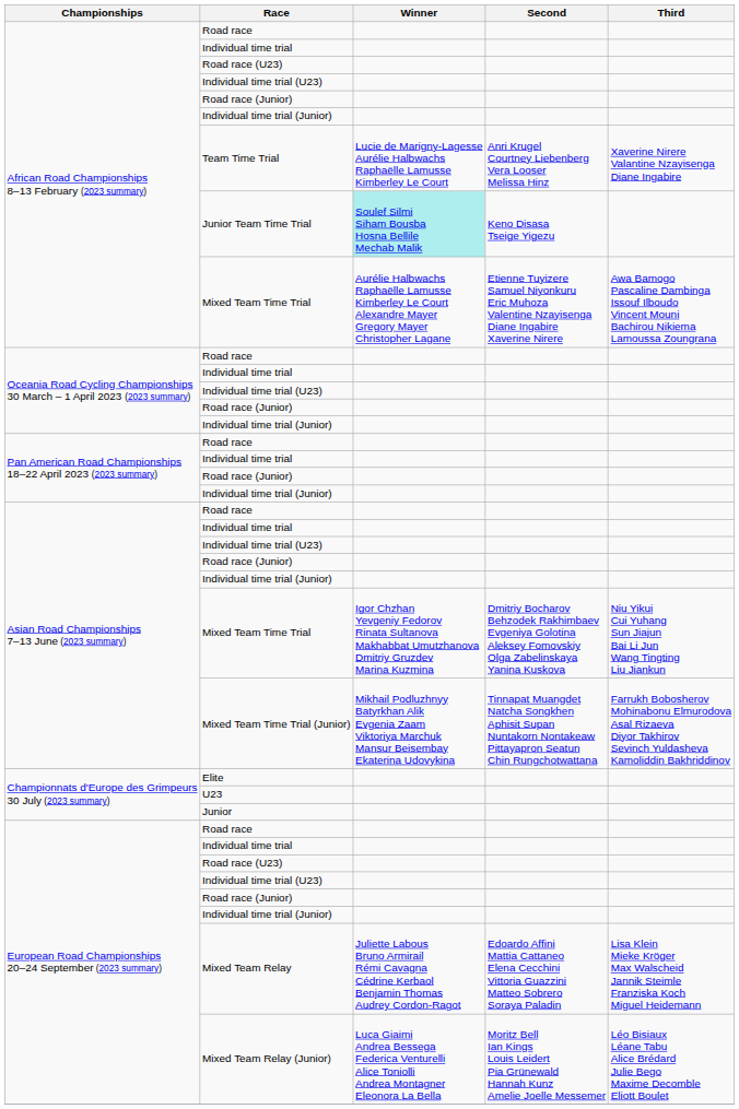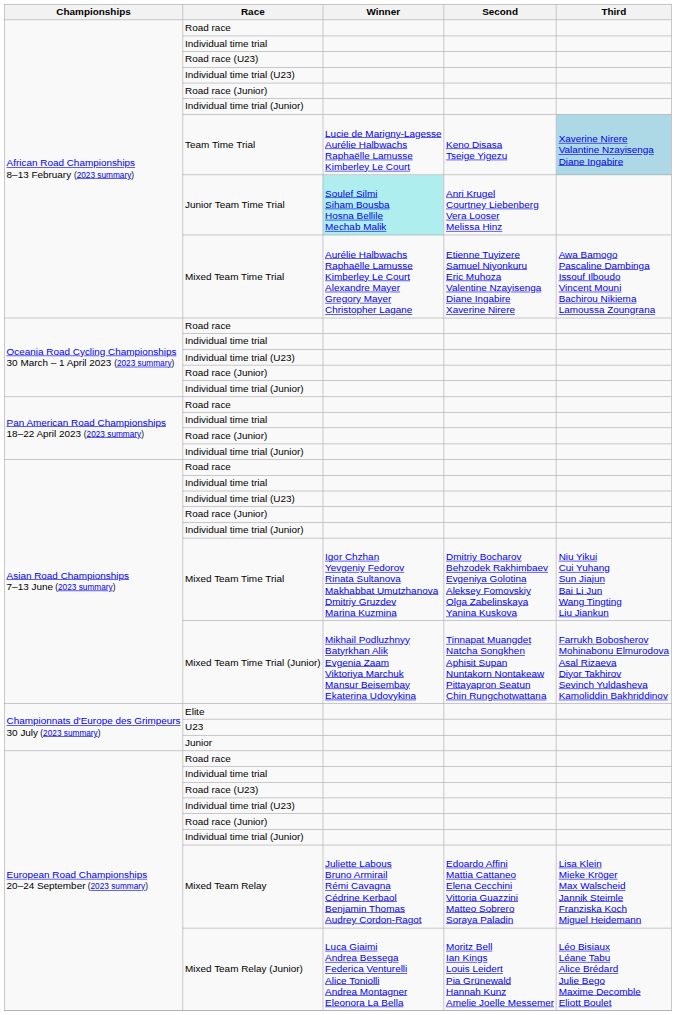 <table class="wikitable sortable">
 <tr>
 <th>Championships</th>
 <th>Race</th>
 <th>Winner</th>
 <th>Second</th>
 <th>Third</th>
 </tr>
 <tr>
 <td rowspan=9><a href='#'>African Road Championships</a><br> 8–13 February <small>(<a href='#'>2023 summary</a>)</small></td>
 <td>Road race</td>
 <td></td>
 <td></td>
 <td></td>
 </tr>
 <tr>
 <td>Individual time trial </td>
 <td></td>
 <td></td>
 <td></td>
 </tr>
 <tr>
 <td>Road race (U23)</td>
 <td></td>
 <td></td>
 <td></td>
 </tr>
 <tr>
 <td>Individual time trial (U23) </td>
 <td></td>
 <td></td>
 <td></td>
 </tr>
 <tr>
 <td>Road race (Junior)</td>
 <td></td>
 <td></td>
 <td></td>
 </tr>
 <tr>
 <td>Individual time trial (Junior) </td>
 <td></td>
 <td></td>
 <td></td>
 </tr>
 <tr>
 <td>Team Time Trial</td>
 <td><br><a href='#'>Lucie de Marigny-Lagesse</a><br><a href='#'>Aurélie Halbwachs</a><br><a href='#'>Raphaëlle Lamusse</a><br><a href='#'>Kimberley Le Court</a></td>
-<td><br><a href='#'>Anri Krugel</a><br><a href='#'>Courtney Liebenberg</a><br><a href='#'>Vera Looser</a><br><a href='#'>Melissa Hinz</a></td>
-<td><br><a href='#'>Xaverine Nirere</a><br><a href='#'>Valantine Nzayisenga</a><br><a href='#'>Diane Ingabire</a></td>
+<td><br><a href='#'>Keno Disasa</a><br><a href='#'>Tseige Yigezu</a></td>
+<td style="background: lightblue;"><br><a href='#'>Xaverine Nirere</a><br><a href='#'>Valantine Nzayisenga</a><br><a href='#'>Diane Ingabire</a></td>
 </tr>
 <tr>
 <td>Junior Team Time Trial</td>
 <td style="background: paleturquoise;"><br><a href='#'>Soulef Silmi</a><br><a href='#'>Siham Bousba</a><br><a href='#'>Hosna Bellile</a><br><a href='#'>Mechab Malik</a></td>
-<td><br><a href='#'>Keno Disasa</a><br><a href='#'>Tseige Yigezu</a></td>
+<td><br><a href='#'>Anri Krugel</a><br><a href='#'>Courtney Liebenberg</a><br><a href='#'>Vera Looser</a><br><a href='#'>Melissa Hinz</a></td>
 <td></td>
 </tr>
 <tr>
 <td>Mixed Team Time Trial</td>
 <td><br><a href='#'>Aurélie Halbwachs</a><br><a href='#'>Raphaëlle Lamusse</a><br><a href='#'>Kimberley Le Court</a><br><a href='#'>Alexandre Mayer</a><br><a href='#'>Gregory Mayer</a><br><a href='#'>Christopher Lagane</a></td>
 <td><br><a href='#'>Etienne Tuyizere</a><br><a href='#'>Samuel Niyonkuru</a><br><a href='#'>Eric Muhoza</a><br><a href='#'>Valentine Nzayisenga</a><br><a href='#'>Diane Ingabire</a><br><a href='#'>Xaverine Nirere</a></td>
 <td><br><a href='#'>Awa Bamogo</a><br><a href='#'>Pascaline Dambinga</a><br><a href='#'>Issouf Ilboudo</a><br><a href='#'>Vincent Mouni</a><br><a href='#'>Bachirou Nikiema</a><br><a href='#'>Lamoussa Zoungrana</a></td>
 </tr>
 <tr>
 <td rowspan=5><a href='#'>Oceania Road Cycling Championships</a><br> 30 March – 1 April 2023 <small>(<a href='#'>2023 summary</a>)</small></td>
 <td>Road race</td>
 <td></td>
 <td></td>
 <td></td>
 </tr>
 <tr>
 <td>Individual time trial </td>
 <td></td>
 <td></td>
 <td></td>
 </tr>
 <tr>
 <td>Individual time trial (U23) </td>
 <td></td>
 <td></td>
 <td></td>
 </tr>
 <tr>
 <td>Road race (Junior)</td>
 <td></td>
 <td></td>
 <td></td>
 </tr>
 <tr>
 <td>Individual time trial (Junior) </td>
 <td></td>
 <td></td>
 <td></td>
 </tr>
 <tr>
 <td rowspan=4><a href='#'>Pan American Road Championships</a><br> 18–22 April 2023 <small>(<a href='#'>2023 summary</a>)</small></td>
 <td>Road race</td>
 <td></td>
 <td></td>
 <td></td>
 </tr>
 <tr>
 <td>Individual time trial </td>
 <td></td>
 <td></td>
 <td></td>
 </tr>
 <tr>
 <td>Road race (Junior)</td>
 <td></td>
 <td></td>
 <td></td>
 </tr>
 <tr>
 <td>Individual time trial (Junior) </td>
 <td></td>
 <td></td>
 <td></td>
 </tr>
 <tr>
 <td rowspan=7><a href='#'>Asian Road Championships</a><br> 7–13 June<small> (<a href='#'>2023 summary</a>)</small></td>
 <td>Road race</td>
 <td></td>
 <td></td>
 <td></td>
 </tr>
 <tr>
 <td>Individual time trial </td>
 <td></td>
 <td></td>
 <td></td>
 </tr>
 <tr>
 <td>Individual time trial (U23) </td>
 <td></td>
 <td></td>
 <td></td>
 </tr>
 <tr>
 <td>Road race (Junior)</td>
 <td></td>
 <td></td>
 <td></td>
 </tr>
 <tr>
 <td>Individual time trial (Junior) </td>
 <td></td>
 <td></td>
 <td></td>
 </tr>
 <tr>
 <td>Mixed Team Time Trial</td>
 <td><br><a href='#'>Igor Chzhan</a><br><a href='#'>Yevgeniy Fedorov</a><br><a href='#'>Rinata Sultanova</a><br><a href='#'>Makhabbat Umutzhanova</a><br><a href='#'>Dmitriy Gruzdev</a><br><a href='#'>Marina Kuzmina</a></td>
 <td><br><a href='#'>Dmitriy Bocharov</a><br><a href='#'>Behzodek Rakhimbaev</a><br><a href='#'>Evgeniya Golotina</a><br><a href='#'>Aleksey Fomovskiy</a><br><a href='#'>Olga Zabelinskaya</a><br><a href='#'>Yanina Kuskova</a></td>
 <td><br><a href='#'>Niu Yikui</a><br><a href='#'>Cui Yuhang</a><br><a href='#'>Sun Jiajun</a><br><a href='#'>Bai Li Jun</a><br><a href='#'>Wang Tingting</a><br><a href='#'>Liu Jiankun</a></td>
 </tr>
 <tr>
 <td>Mixed Team Time Trial (Junior)</td>
 <td><br><a href='#'>Mikhail Podluzhnyy</a><br><a href='#'>Batyrkhan Alik</a><br><a href='#'>Evgenia Zaam</a><br><a href='#'>Viktoriya Marchuk</a><br><a href='#'>Mansur Beisembay</a><br><a href='#'>Ekaterina Udovykina</a></td>
 <td><br><a href='#'>Tinnapat Muangdet</a><br><a href='#'>Natcha Songkhen</a><br><a href='#'>Aphisit Supan</a><br><a href='#'>Nuntakorn Nontakeaw</a><br><a href='#'>Pittayapron Seatun</a><br><a href='#'>Chin Rungchotwattana</a></td>
 <td><br><a href='#'>Farrukh Bobosherov</a><br><a href='#'>Mohinabonu Elmurodova</a><br><a href='#'>Asal Rizaeva</a><br><a href='#'>Diyor Takhirov</a><br><a href='#'>Sevinch Yuldasheva</a><br><a href='#'>Kamoliddin Bakhriddinov</a></td>
 </tr>
 <tr>
 <td rowspan=3><a href='#'>Championnats d'Europe des Grimpeurs</a><br> 30 July<small> (<a href='#'>2023 summary</a>)</small></td>
 <td>Elite</td>
 <td></td>
 <td></td>
 <td></td>
 </tr>
 <tr>
 <td>U23</td>
 <td></td>
 <td></td>
 <td></td>
 </tr>
 <tr>
 <td>Junior</td>
 <td></td>
 <td></td>
 <td></td>
 </tr>
 <tr>
 <td rowspan=8><a href='#'>European Road Championships</a><br> 20–24 September<small> (<a href='#'>2023 summary</a>)</small></td>
 <td> Road race</td>
 <td></td>
 <td></td>
 <td></td>
 </tr>
 <tr>
 <td> Individual time trial </td>
 <td></td>
 <td></td>
 <td></td>
 </tr>
 <tr>
 <td>Road race (U23)</td>
 <td></td>
 <td></td>
 <td></td>
 </tr>
 <tr>
 <td>Individual time trial (U23) </td>
 <td></td>
 <td></td>
 <td></td>
 </tr>
 <tr>
 <td>Road race (Junior)</td>
 <td></td>
 <td></td>
 <td></td>
 </tr>
 <tr>
 <td>Individual time trial (Junior) </td>
 <td></td>
 <td></td>
 <td></td>
 </tr>
 <tr>
 <td>Mixed Team Relay</td>
 <td><br><a href='#'>Juliette Labous</a><br><a href='#'>Bruno Armirail</a><br><a href='#'>Rémi Cavagna</a><br><a href='#'>Cédrine Kerbaol</a><br><a href='#'>Benjamin Thomas</a><br><a href='#'>Audrey Cordon-Ragot</a></td>
 <td><br><a href='#'>Edoardo Affini</a><br><a href='#'>Mattia Cattaneo</a><br><a href='#'>Elena Cecchini</a><br><a href='#'>Vittoria Guazzini</a><br><a href='#'>Matteo Sobrero</a><br><a href='#'>Soraya Paladin</a></td>
 <td><br><a href='#'>Lisa Klein</a><br><a href='#'>Mieke Kröger</a><br><a href='#'>Max Walscheid</a><br><a href='#'>Jannik Steimle</a><br><a href='#'>Franziska Koch</a><br><a href='#'>Miguel Heidemann</a></td>
 </tr>
 <tr>
 <td>Mixed Team Relay (Junior)</td>
 <td><br><a href='#'>Luca Giaimi</a><br><a href='#'>Andrea Bessega</a><br><a href='#'>Federica Venturelli</a><br><a href='#'>Alice Toniolli</a><br><a href='#'>Andrea Montagner</a><br><a href='#'>Eleonora La Bella</a></td>
 <td><br><a href='#'>Moritz Bell</a><br><a href='#'>Ian Kings</a><br><a href='#'>Louis Leidert</a><br><a href='#'>Pia Grünewald</a><br><a href='#'>Hannah Kunz</a><br><a href='#'>Amelie Joelle Messemer</a></td>
 <td><br><a href='#'>Léo Bisiaux</a><br><a href='#'>Léane Tabu</a><br><a href='#'>Alice Brédard</a><br><a href='#'>Julie Bego</a><br><a href='#'>Maxime Decomble</a><br><a href='#'>Eliott Boulet</a></td>
 </tr>
 <tr>
 </tr>
 </table>
